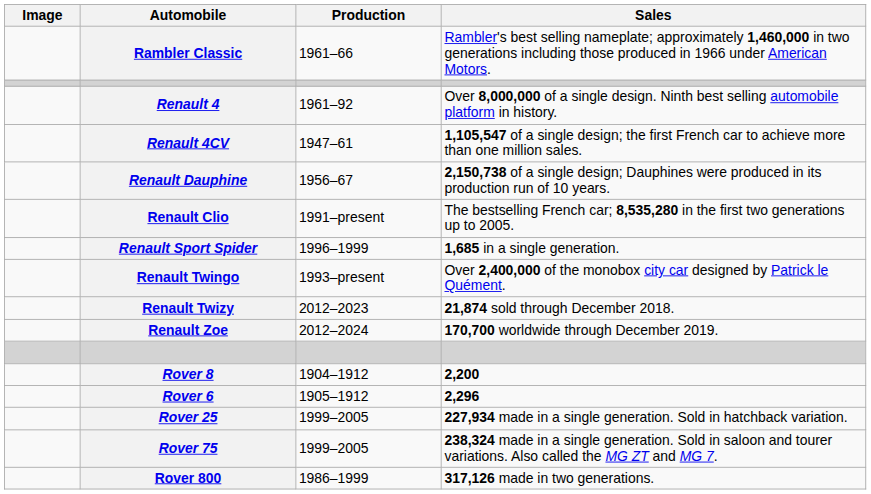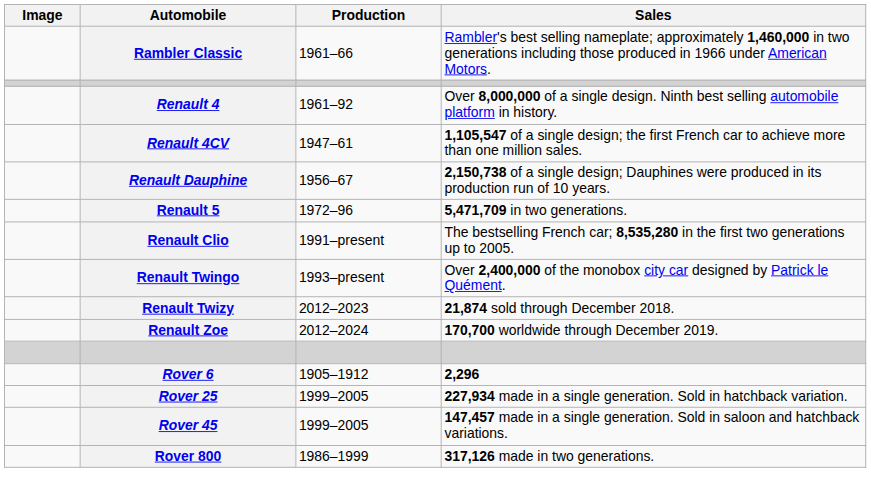 <table class="wikitable">
 <tr>
 <th style="width:5em">Image</th>
 <th style="width:15em">Automobile</th>
 <th style="width:10em">Production</th>
 <th style="width:30em">Sales</th>
 </tr>
 <tr>
 <td></td>
 <th><a href='#'>Rambler Classic</a></th>
 <td>1961–66</td>
 <td><a href='#'>Rambler</a>'s best selling nameplate; approximately <strong>1,460,000</strong> in two generations including those produced in 1966 under <a href='#'>American Motors</a>.</td>
 </tr>
 <tr style="background:lightgrey;">
 <td></td>
 <td></td>
 <td></td>
 <td></td>
 </tr>
 <tr>
 <td></td>
 <th><em><a href='#'>Renault 4</a></em></th>
 <td>1961–92</td>
 <td>Over <strong>8,000,000</strong> of a single design. Ninth best selling <a href='#'>automobile platform</a> in history.</td>
 </tr>
 <tr>
 <td></td>
 <th><em><a href='#'>Renault 4CV</a></em></th>
 <td>1947–61</td>
 <td><strong>1,105,547</strong> of a single design; the first French car to achieve more than one million sales.</td>
 </tr>
 <tr>
 <td></td>
 <th><em><a href='#'>Renault Dauphine</a></em></th>
 <td>1956–67</td>
 <td><strong>2,150,738</strong> of a single design; Dauphines were produced in its production run of 10 years.</td>
 </tr>
 <tr>
 <td></td>
+<th><a href='#'>Renault 5</a></th>
+<td>1972–96</td>
+<td><strong>5,471,709</strong> in two generations.</td>
+</tr>
+<tr>
+<td></td>
 <th><a href='#'>Renault Clio</a></th>
 <td>1991–present</td>
 <td>The bestselling French car; <strong>8,535,280</strong> in the first two generations up to 2005.</td>
-</tr>
-<tr>
-<td></td>
-<th><em><a href='#'>Renault Sport Spider</a></em></th>
-<td>1996–1999</td>
-<td><strong>1,685</strong> in a single generation.</td>
 </tr>
 <tr>
 <td></td>
 <th><a href='#'>Renault Twingo</a></th>
 <td>1993–present</td>
 <td>Over <strong>2,400,000</strong> of the monobox <a href='#'>city car</a> designed by <a href='#'>Patrick le Quément</a>.</td>
 </tr>
 <tr>
 <td></td>
 <th><a href='#'>Renault Twizy</a></th>
 <td>2012–2023</td>
 <td><strong>21,874</strong> sold through December 2018.</td>
 </tr>
 <tr>
 <td></td>
 <th><a href='#'>Renault Zoe</a></th>
 <td>2012–2024</td>
 <td><strong>170,700</strong> worldwide through December 2019.</td>
 </tr>
 <tr style="background:lightgrey;">
 <td></td>
 <td></td>
 <td></td>
 <td><br></td>
 </tr>
 <tr>
 <td></td>
-<th><em><a href='#'>Rover 8</a></em></th>
-<td>1904–1912</td>
-<td><strong>2,200</strong></td>
-</tr>
-<tr>
-<td></td>
 <th><em><a href='#'>Rover 6</a></em></th>
 <td>1905–1912</td>
 <td><strong>2,296</strong></td>
 </tr>
 <tr>
 <td></td>
 <th><em><a href='#'>Rover 25</a></em></th>
 <td>1999–2005</td>
 <td><strong>227,934</strong> made in a single generation. Sold in hatchback variation.</td>
 </tr>
 <tr>
 <td></td>
-<th><em><a href='#'>Rover 75</a></em></th>
+<th><em><a href='#'>Rover 45</a></em></th>
 <td>1999–2005</td>
-<td><strong>238,324</strong> made in a single generation. Sold in saloon and tourer variations. Also called the <em><a href='#'>MG ZT</a></em> and <em><a href='#'>MG 7</a></em>.</td>
+<td><strong>147,457</strong> made in a single generation. Sold in saloon and hatchback variations.</td>
 </tr>
 <tr>
 <td></td>
 <th><a href='#'>Rover 800</a></th>
 <td>1986–1999</td>
 <td><strong>317,126</strong> made in two generations.</td>
 </tr>
 </table>
